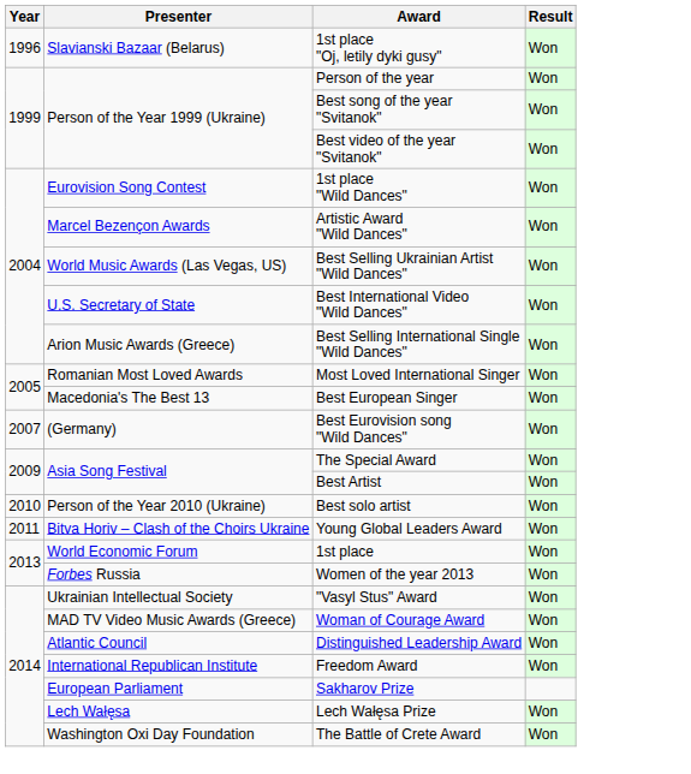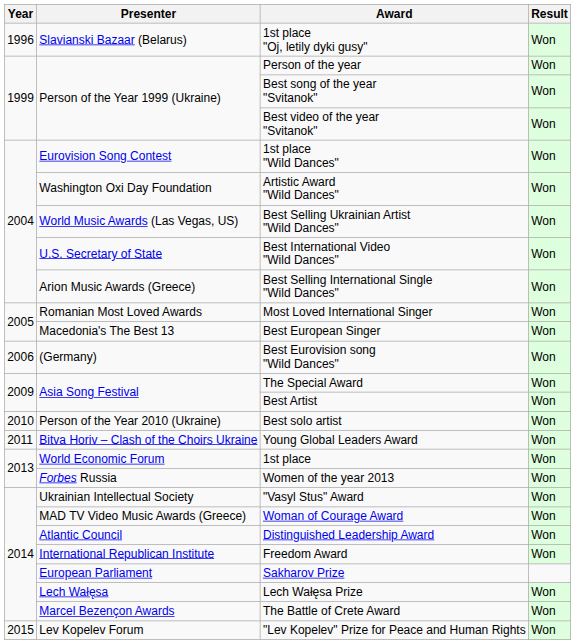 <table class="wikitable">
 <tr>
 <th>Year</th>
 <th>Presenter</th>
 <th>Award</th>
 <th>Result</th>
 </tr>
 <tr>
 <td>1996</td>
 <td><a href='#'>Slavianski Bazaar</a> (Belarus)</td>
 <td>1st place<br>"Oj, letily dyki gusy"</td>
 <td style="background:#dfd;">Won</td>
 </tr>
 <tr>
 <td rowspan="3">1999</td>
 <td rowspan="3">Person of the Year 1999 (Ukraine)</td>
 <td>Person of the year</td>
 <td style="background:#dfd;">Won</td>
 </tr>
 <tr>
 <td>Best song of the year<br>"Svitanok"</td>
 <td style="background:#dfd;">Won</td>
 </tr>
 <tr>
 <td>Best video of the year<br>"Svitanok"</td>
 <td style="background:#dfd;">Won</td>
 </tr>
 <tr>
 <td rowspan="5">2004</td>
 <td><a href='#'>Eurovision Song Contest</a></td>
 <td>1st place<br>"Wild Dances"</td>
 <td style="background:#dfd;">Won</td>
 </tr>
 <tr>
-<td><a href='#'>Marcel Bezençon Awards</a></td>
+<td>Washington Oxi Day Foundation</td>
 <td>Artistic Award<br>"Wild Dances"</td>
 <td style="background:#dfd;">Won</td>
 </tr>
 <tr>
 <td><a href='#'>World Music Awards</a> (Las Vegas, US)</td>
 <td>Best Selling Ukrainian Artist<br>"Wild Dances"</td>
 <td style="background:#dfd;">Won</td>
 </tr>
 <tr>
 <td><a href='#'>U.S. Secretary of State</a></td>
 <td>Best International Video<br>"Wild Dances"</td>
 <td style="background:#dfd;">Won</td>
 </tr>
 <tr>
 <td>Arion Music Awards (Greece)</td>
 <td>Best Selling International Single<br>"Wild Dances"</td>
 <td style="background:#dfd;">Won</td>
 </tr>
 <tr>
 <td rowspan="2">2005</td>
 <td>Romanian Most Loved Awards</td>
 <td>Most Loved International Singer</td>
 <td style="background:#dfd;">Won</td>
 </tr>
 <tr>
 <td>Macedonia's The Best 13</td>
 <td>Best European Singer</td>
 <td style="background:#dfd;">Won</td>
 </tr>
 <tr>
-<td>2007</td>
+<td>2006</td>
 <td> (Germany)</td>
 <td>Best Eurovision song<br>"Wild Dances"</td>
 <td style="background:#dfd;">Won</td>
 </tr>
 <tr>
 <td rowspan="2">2009</td>
 <td rowspan="2"><a href='#'>Asia Song Festival</a></td>
 <td>The Special Award</td>
 <td style="background:#dfd;">Won</td>
 </tr>
 <tr>
 <td>Best Artist</td>
 <td style="background:#dfd;">Won</td>
 </tr>
 <tr>
 <td>2010</td>
 <td>Person of the Year 2010 (Ukraine)</td>
 <td>Best solo artist</td>
 <td style="background:#dfd;">Won</td>
 </tr>
 <tr>
 <td>2011</td>
 <td><a href='#'>Bitva Horiv – Clash of the Choirs Ukraine</a></td>
 <td>Young Global Leaders Award</td>
 <td style="background:#dfd;">Won</td>
 </tr>
 <tr>
 <td rowspan="2">2013</td>
 <td><a href='#'>World Economic Forum</a></td>
 <td>1st place</td>
 <td style="background:#dfd;">Won</td>
 </tr>
 <tr>
 <td><em><a href='#'>Forbes</a></em> Russia</td>
 <td>Women of the year 2013</td>
 <td style="background:#dfd;">Won</td>
 </tr>
 <tr>
 <td rowspan="7">2014</td>
 <td>Ukrainian Intellectual Society</td>
 <td>"Vasyl Stus" Award</td>
 <td style="background:#dfd;">Won</td>
 </tr>
 <tr>
 <td>MAD TV Video Music Awards (Greece)</td>
 <td><a href='#'>Woman of Courage Award</a></td>
 <td style="background:#dfd;">Won</td>
 </tr>
 <tr>
 <td><a href='#'>Atlantic Council</a></td>
 <td><a href='#'>Distinguished Leadership Award</a></td>
 <td style="background:#dfd;">Won</td>
 </tr>
 <tr>
 <td><a href='#'>International Republican Institute</a></td>
 <td>Freedom Award</td>
 <td style="background:#dfd;">Won</td>
 </tr>
 <tr>
 <td><a href='#'>European Parliament</a></td>
 <td><a href='#'>Sakharov Prize</a></td>
 <td></td>
 </tr>
 <tr>
 <td><a href='#'>Lech Wałęsa</a></td>
 <td>Lech Wałęsa Prize</td>
 <td style="background:#dfd;">Won</td>
 </tr>
 <tr>
-<td>Washington Oxi Day Foundation</td>
+<td><a href='#'>Marcel Bezençon Awards</a></td>
 <td>The Battle of Crete Award</td>
 <td style="background:#dfd;">Won</td>
 </tr>
+<tr>
+<td>2015</td>
+<td>Lev Kopelev Forum</td>
+<td>"Lev Kopelev" Prize for Peace and Human Rights</td>
+<td style="background:#dfd;">Won</td>
+</tr>
 </table>
